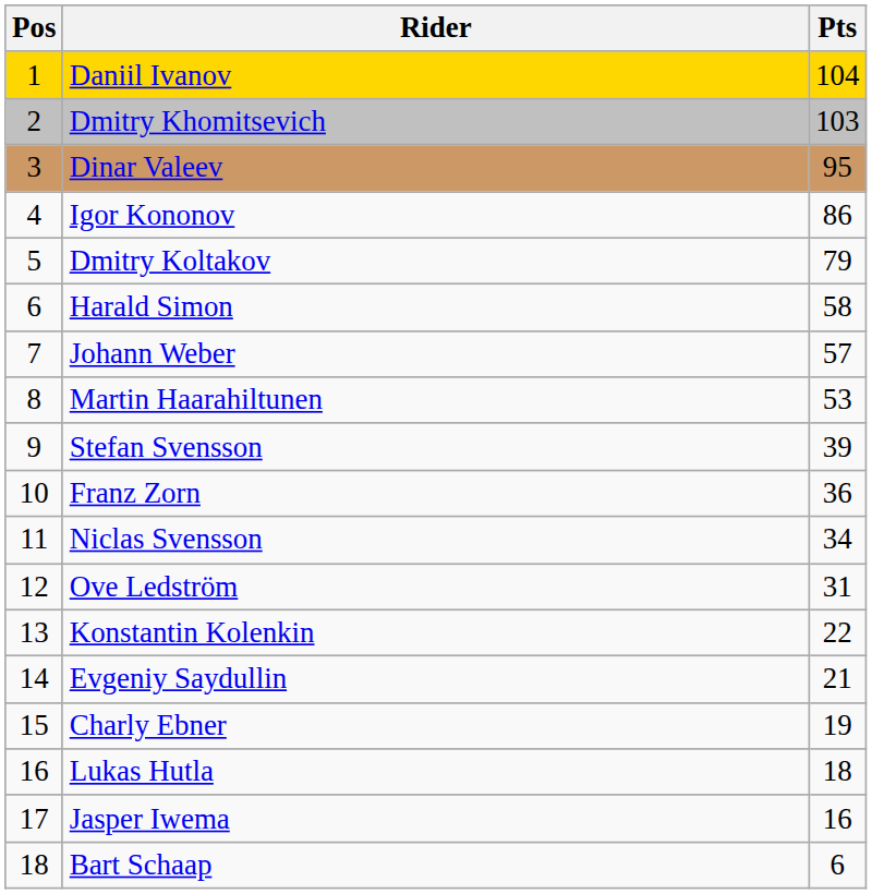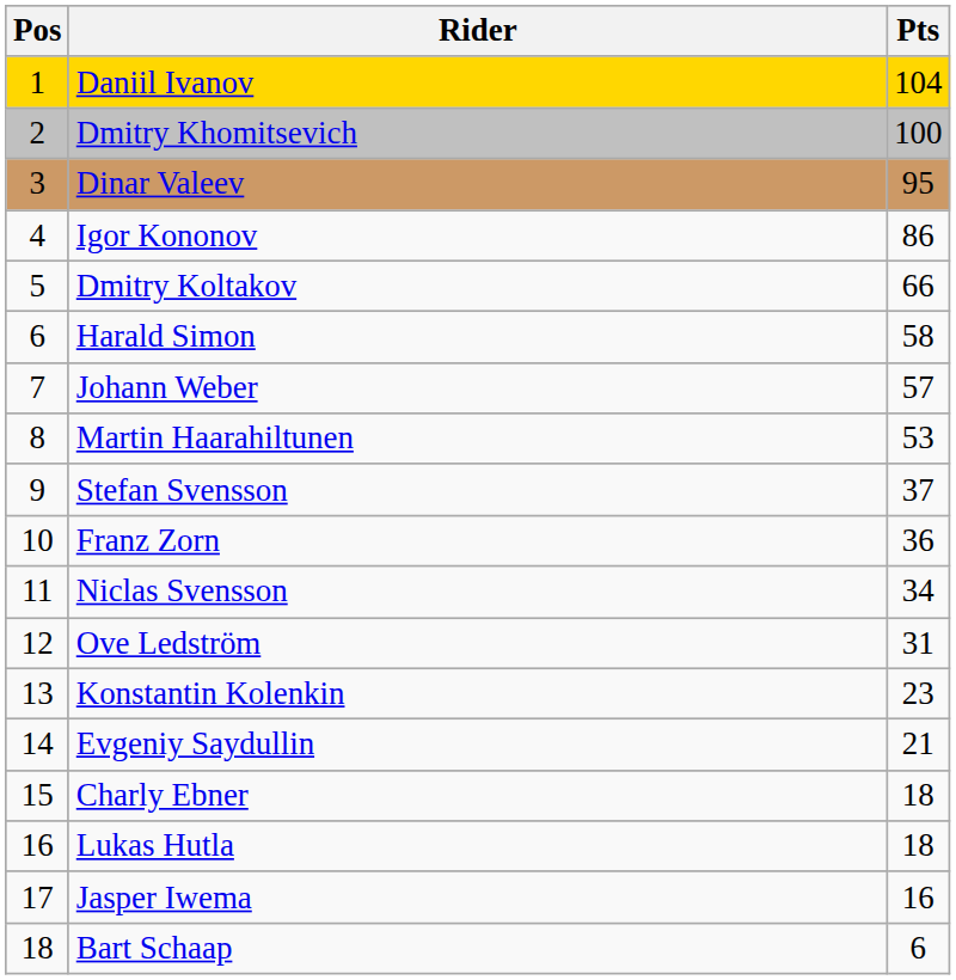 <table class="wikitable" style="font-size: 100%">
 <tr>
 <th width=20>Pos</th>
 <th width=400>Rider</th>
 <th width=20>Pts</th>
 </tr>
 <tr align=center style="background-color: gold;">
 <td>1</td>
 <td align="left"> <a href='#'>Daniil Ivanov</a></td>
 <td>104</td>
 </tr>
 <tr align=center style="background-color: silver;">
 <td>2</td>
 <td align="left"> <a href='#'>Dmitry Khomitsevich</a></td>
-<td>103</td>
+<td>100</td>
 </tr>
 <tr align=center style="background-color: #cc9966;">
 <td>3</td>
 <td align="left"> <a href='#'>Dinar Valeev</a></td>
 <td>95</td>
 </tr>
 <tr align=center>
 <td>4</td>
 <td align="left"> <a href='#'>Igor Kononov</a></td>
 <td>86</td>
 </tr>
 <tr align=center>
 <td>5</td>
 <td align="left"> <a href='#'>Dmitry Koltakov</a></td>
-<td>79</td>
+<td>66</td>
 </tr>
 <tr align=center>
 <td>6</td>
 <td align="left"> <a href='#'>Harald Simon</a></td>
 <td>58</td>
 </tr>
 <tr align=center>
 <td>7</td>
 <td align="left"> <a href='#'>Johann Weber</a></td>
 <td>57</td>
 </tr>
 <tr align=center>
 <td>8</td>
 <td align="left"> <a href='#'>Martin Haarahiltunen</a></td>
 <td>53</td>
 </tr>
 <tr align=center>
 <td>9</td>
 <td align="left"> <a href='#'>Stefan Svensson</a></td>
-<td>39</td>
+<td>37</td>
 </tr>
 <tr align=center>
 <td>10</td>
 <td align="left"> <a href='#'>Franz Zorn</a></td>
 <td>36</td>
 </tr>
 <tr align=center>
 <td>11</td>
 <td align="left"> <a href='#'>Niclas Svensson</a></td>
 <td>34</td>
 </tr>
 <tr align=center>
 <td>12</td>
 <td align="left"> <a href='#'>Ove Ledström</a></td>
 <td>31</td>
 </tr>
 <tr align=center>
 <td>13</td>
 <td align="left"> <a href='#'>Konstantin Kolenkin</a></td>
-<td>22</td>
+<td>23</td>
 </tr>
 <tr align=center>
 <td>14</td>
 <td align="left"> <a href='#'>Evgeniy Saydullin</a></td>
 <td>21</td>
 </tr>
 <tr align=center>
 <td>15</td>
 <td align="left">  <a href='#'>Charly Ebner</a></td>
-<td>19</td>
+<td>18</td>
 </tr>
 <tr align=center>
 <td>16</td>
 <td align="left"> <a href='#'>Lukas Hutla</a></td>
 <td>18</td>
 </tr>
 <tr align=center>
 <td>17</td>
 <td align="left"> <a href='#'>Jasper Iwema</a></td>
 <td>16</td>
 </tr>
 <tr align=center>
 <td>18</td>
 <td align="left"> <a href='#'>Bart Schaap</a></td>
 <td>6</td>
 </tr>
 </table>
